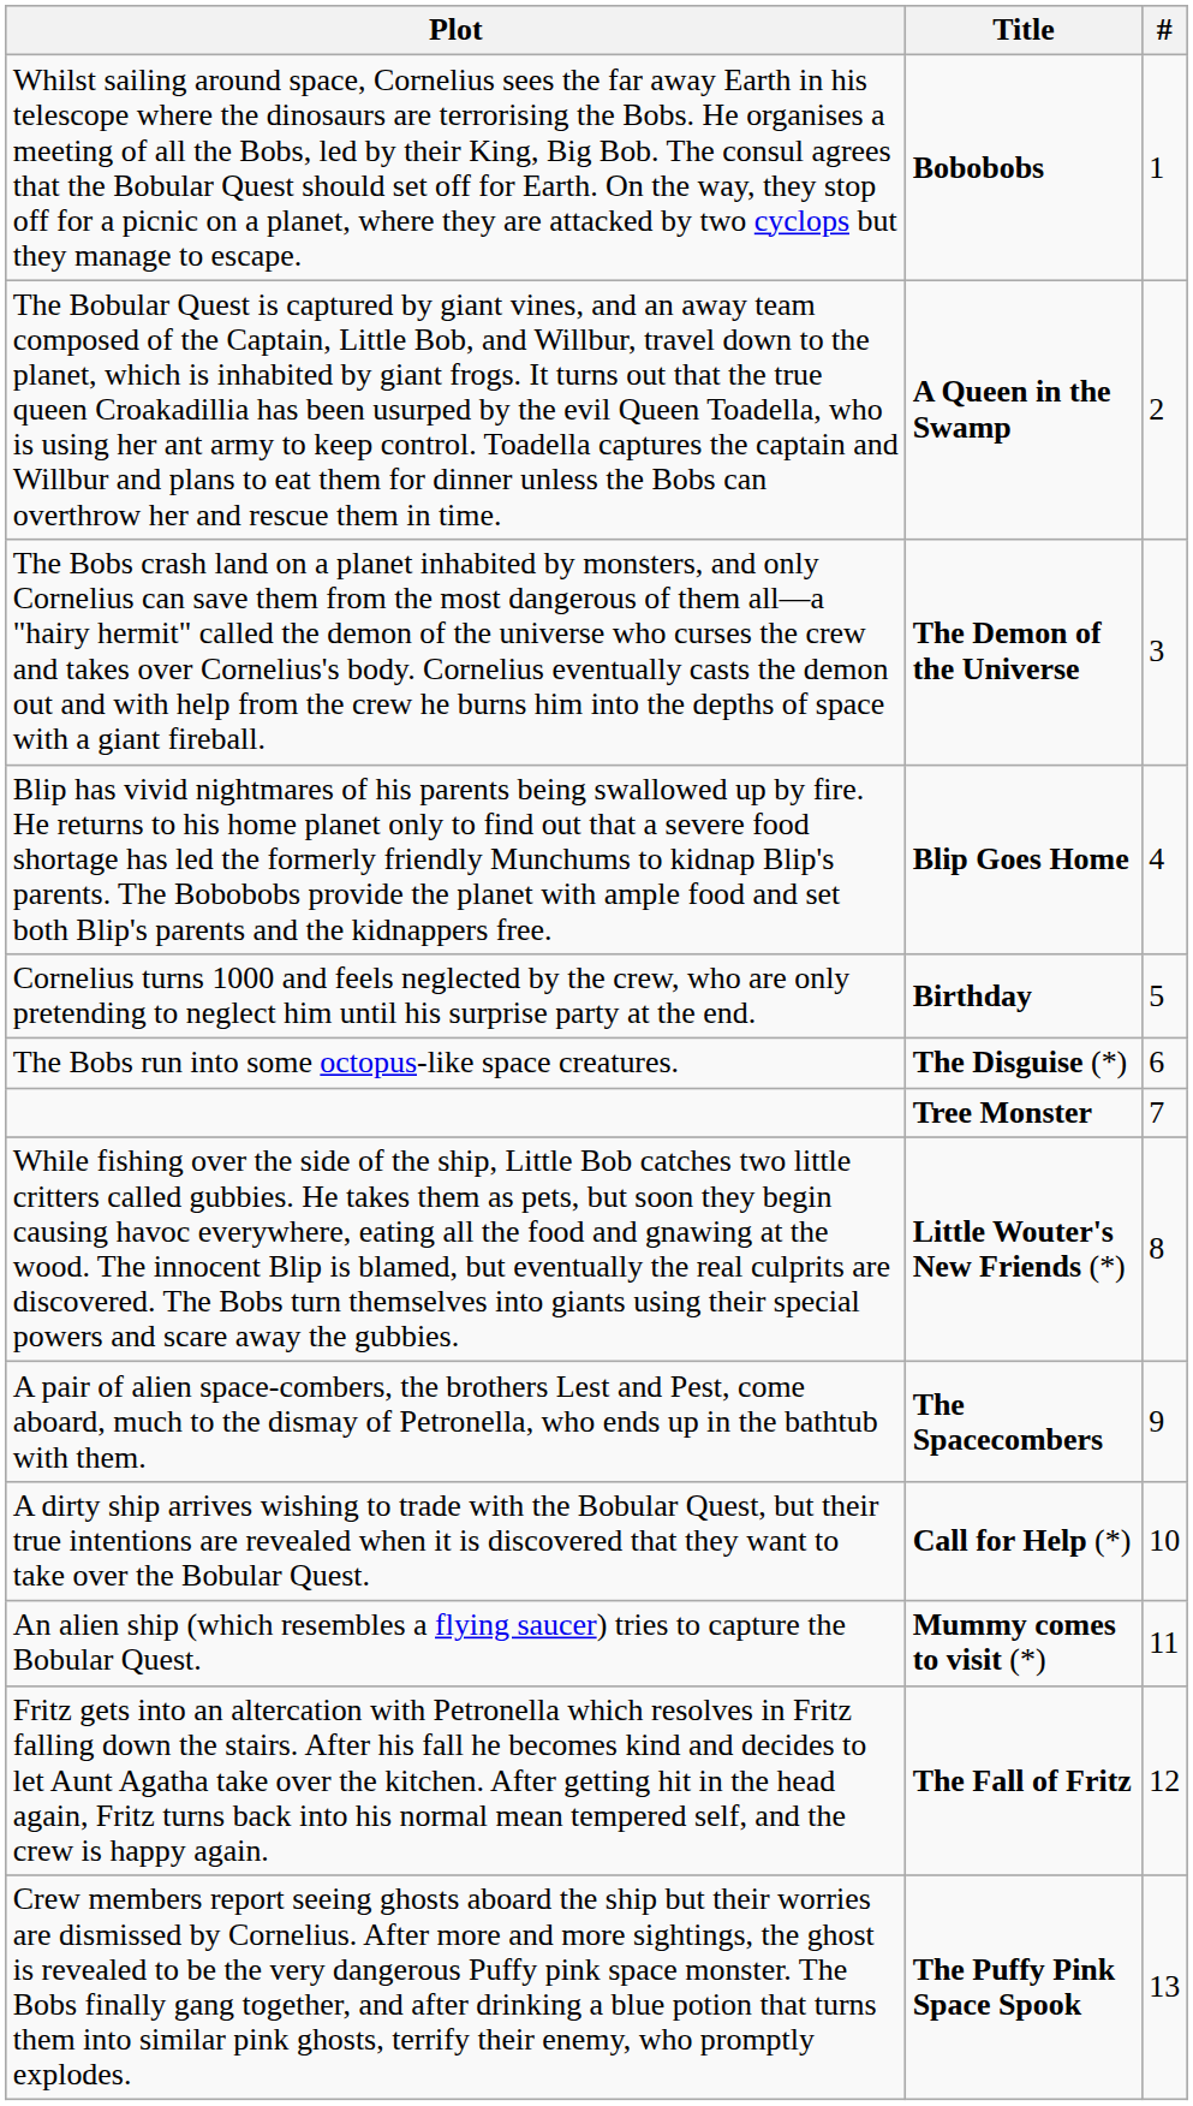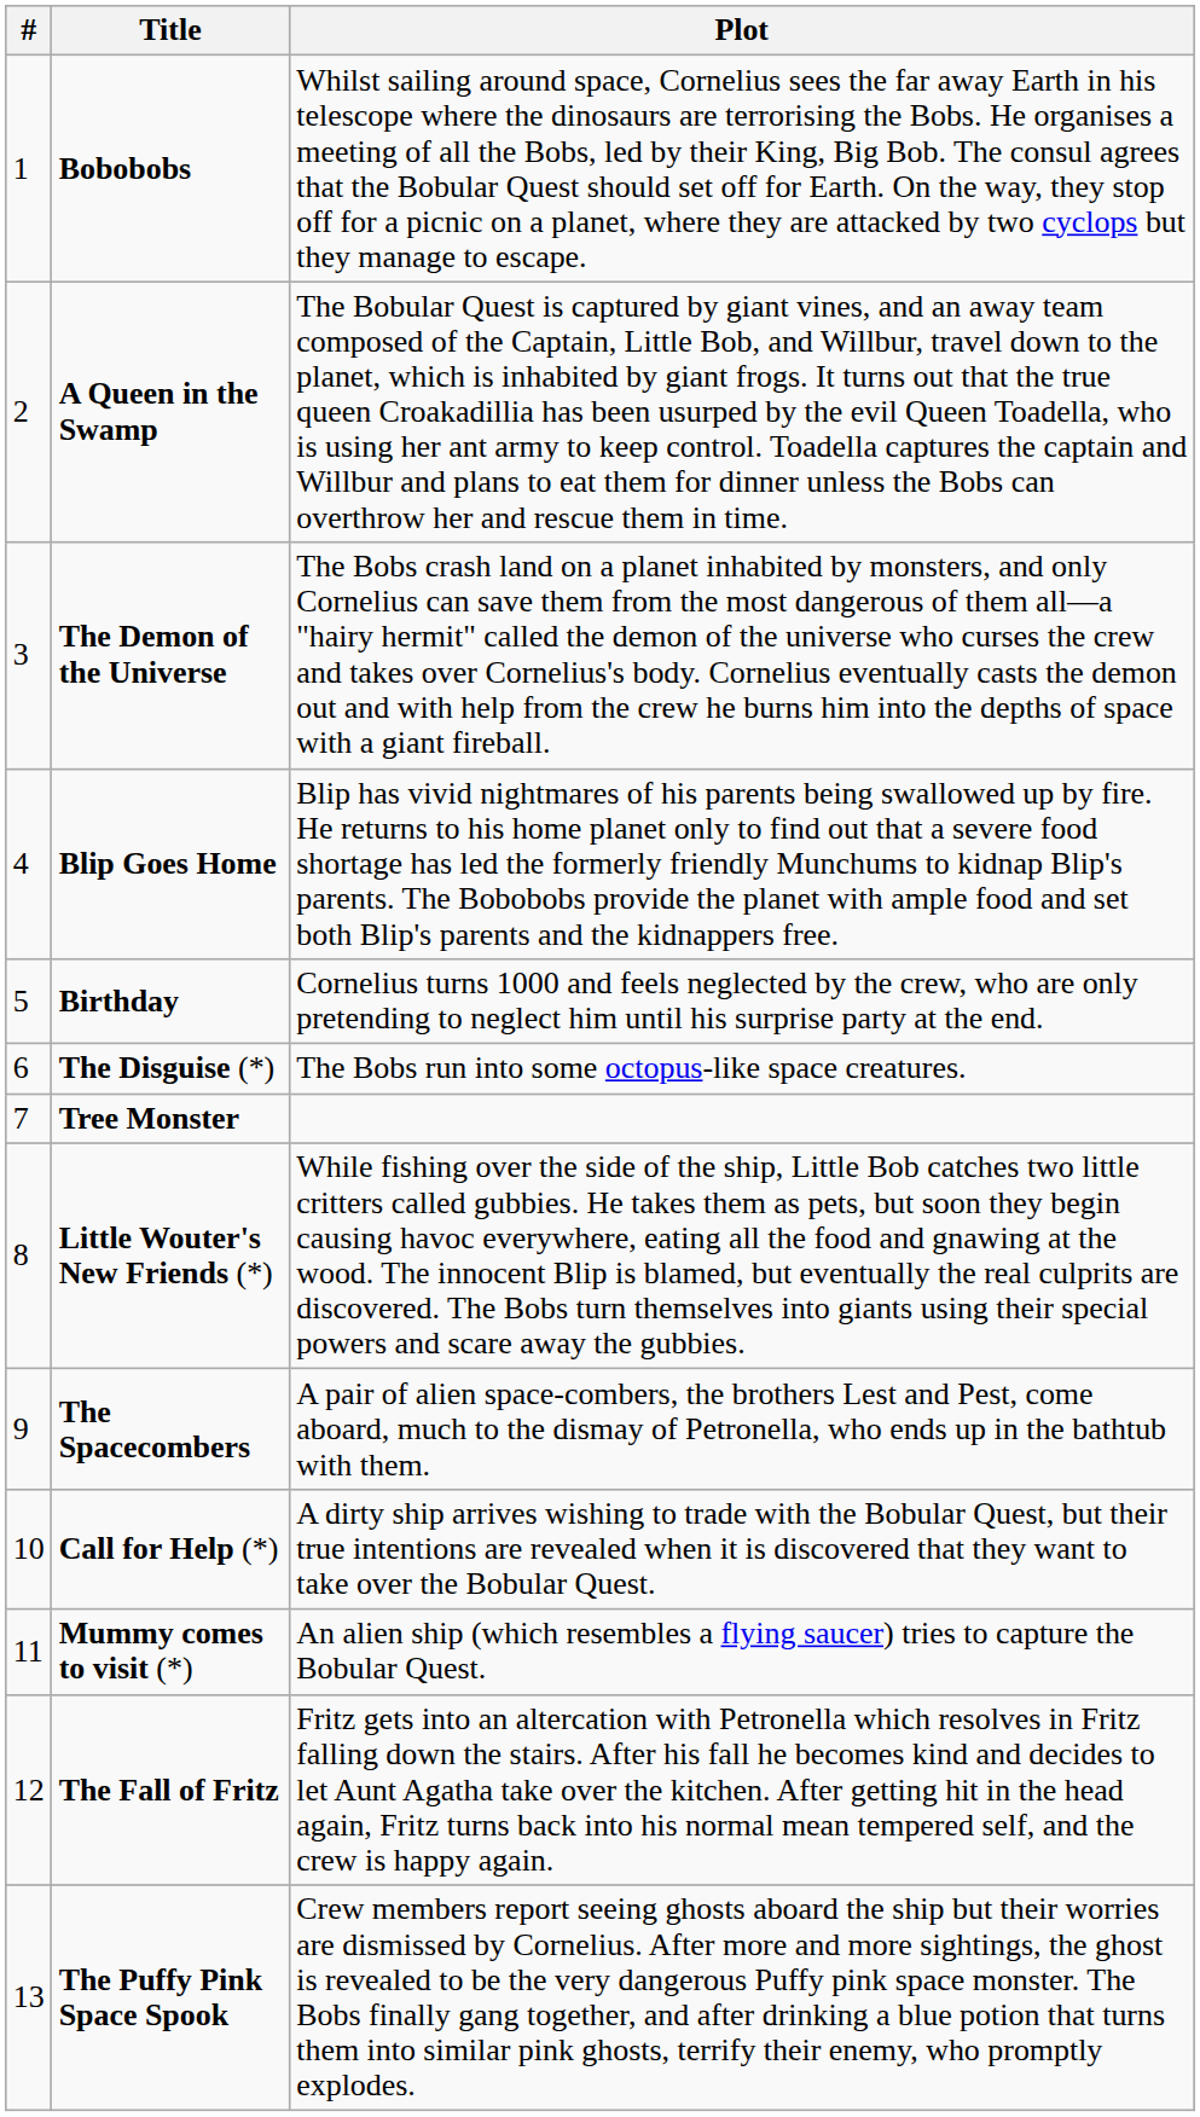 <table class="wikitable">
 <tr>
+<th>#</th>
+<th>Title</th>
 <th>Plot</th>
-<th>Title</th>
-<th>#</th>
 </tr>
 <tr>
+<td>1</td>
+<td><strong>Bobobobs</strong></td>
 <td>Whilst sailing around space, Cornelius sees the far away Earth in his telescope where the dinosaurs are terrorising the Bobs. He organises a meeting of all the Bobs, led by their King, Big Bob. The consul agrees that the Bobular Quest should set off for Earth. On the way, they stop off for a picnic on a planet, where they are attacked by two <a href='#'>cyclops</a> but they manage to escape.</td>
-<td><strong>Bobobobs</strong></td>
-<td>1</td>
 </tr>
 <tr>
+<td>2</td>
+<td><strong>A Queen in the Swamp</strong></td>
 <td>The Bobular Quest is captured by giant vines, and an away team composed of the Captain, Little Bob, and Willbur, travel down to the planet, which is inhabited by giant frogs. It turns out that the true queen Croakadillia has been usurped by the evil Queen Toadella, who is using her ant army to keep control. Toadella captures the captain and Willbur and plans to eat them for dinner unless the Bobs can overthrow her and rescue them in time.</td>
-<td><strong>A Queen in the Swamp</strong></td>
-<td>2</td>
 </tr>
 <tr>
+<td>3</td>
+<td><strong>The Demon of the Universe</strong></td>
 <td>The Bobs crash land on a planet inhabited by monsters, and only Cornelius can save them from the most dangerous of them all—a "hairy hermit" called the demon of the universe who curses the crew and takes over Cornelius's body. Cornelius eventually casts the demon out and with help from the crew he burns him into the depths of space with a giant fireball.</td>
-<td><strong>The Demon of the Universe</strong></td>
-<td>3</td>
 </tr>
 <tr>
+<td>4</td>
+<td><strong>Blip Goes Home</strong></td>
 <td>Blip has vivid nightmares of his parents being swallowed up by fire. He returns to his home planet only to find out that a severe food shortage has led the formerly friendly Munchums to kidnap Blip's parents. The Bobobobs provide the planet with ample food and set both Blip's parents and the kidnappers free.</td>
-<td><strong>Blip Goes Home</strong></td>
-<td>4</td>
 </tr>
 <tr>
+<td>5</td>
+<td><strong>Birthday</strong></td>
 <td>Cornelius turns 1000 and feels neglected by the crew, who are only pretending to neglect him until his surprise party at the end.</td>
-<td><strong>Birthday</strong></td>
-<td>5</td>
 </tr>
 <tr>
+<td>6</td>
+<td><strong>The Disguise</strong> (*)</td>
 <td>The Bobs run into some <a href='#'>octopus</a>-like space creatures.</td>
-<td><strong>The Disguise</strong> (*)</td>
-<td>6</td>
 </tr>
 <tr>
+<td>7</td>
+<td><strong>Tree Monster</strong></td>
 <td></td>
-<td><strong>Tree Monster</strong></td>
-<td>7</td>
 </tr>
 <tr>
+<td>8</td>
+<td><strong>Little Wouter's New Friends</strong> (*)</td>
 <td>While fishing over the side of the ship, Little Bob catches two little critters called gubbies. He takes them as pets, but soon they begin causing havoc everywhere, eating all the food and gnawing at the wood. The innocent Blip is blamed, but eventually the real culprits are discovered. The Bobs turn themselves into giants using their special powers and scare away the gubbies.</td>
-<td><strong>Little Wouter's New Friends</strong> (*)</td>
-<td>8</td>
 </tr>
 <tr>
+<td>9</td>
+<td><strong>The Spacecombers</strong></td>
 <td>A pair of alien space-combers, the brothers Lest and Pest, come aboard, much to the dismay of Petronella, who ends up in the bathtub with them.</td>
-<td><strong>The Spacecombers</strong></td>
-<td>9</td>
 </tr>
 <tr>
+<td>10</td>
+<td><strong>Call for Help</strong> (*)</td>
 <td>A dirty ship arrives wishing to trade with the Bobular Quest, but their true intentions are revealed when it is discovered that they want to take over the Bobular Quest.</td>
-<td><strong>Call for Help</strong> (*)</td>
-<td>10</td>
 </tr>
 <tr>
+<td>11</td>
+<td><strong>Mummy comes to visit</strong> (*)</td>
 <td>An alien ship (which resembles a <a href='#'>flying saucer</a>) tries to capture the Bobular Quest.</td>
-<td><strong>Mummy comes to visit</strong> (*)</td>
-<td>11</td>
 </tr>
 <tr>
+<td>12</td>
+<td><strong>The Fall of Fritz</strong></td>
 <td>Fritz gets into an altercation with Petronella which resolves in Fritz falling down the stairs. After his fall he becomes kind and decides to let Aunt Agatha take over the kitchen. After getting hit in the head again, Fritz turns back into his normal mean tempered self, and the crew is happy again.</td>
-<td><strong>The Fall of Fritz</strong></td>
-<td>12</td>
 </tr>
 <tr>
+<td>13</td>
+<td><strong>The Puffy Pink Space Spook</strong></td>
 <td>Crew members report seeing ghosts aboard the ship but their worries are dismissed by Cornelius. After more and more sightings, the ghost is revealed to be the very dangerous Puffy pink space monster. The Bobs finally gang together, and after drinking a blue potion that turns them into similar pink ghosts, terrify their enemy, who promptly explodes.</td>
-<td><strong>The Puffy Pink Space Spook</strong></td>
-<td>13</td>
 </tr>
 </table>
